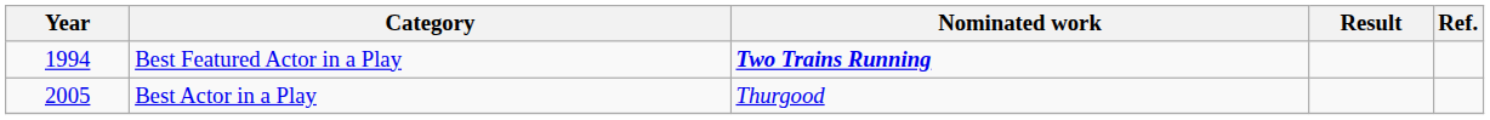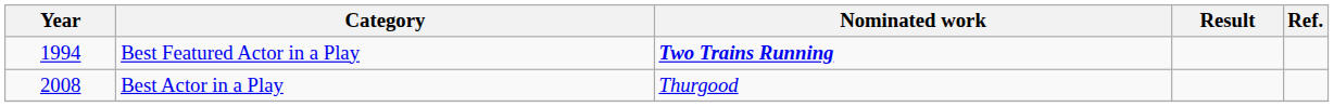 <table class=wikitable>
 <tr>
 <th scope="col" style="width:5em;">Year</th>
 <th scope="col" style="width:26em;">Category</th>
 <th scope="col" style="width:25em;">Nominated work</th>
 <th scope="col" style="width:5em;">Result</th>
 <th>Ref.</th>
 </tr>
 <tr>
 <td style="text-align:center;"><a href='#'>1994</a></td>
 <td><a href='#'>Best Featured Actor in a Play</a></td>
 <td><strong><em><a href='#'>Two Trains Running</a></em></strong></td>
 <td></td>
 <td style="text-align:center;"></td>
 </tr>
 <tr>
-<td style="text-align:center;"><a href='#'>2005</a></td>
+<td style="text-align:center;"><a href='#'>2008</a></td>
 <td><a href='#'>Best Actor in a Play</a></td>
 <td><em><a href='#'>Thurgood</a></em></td>
 <td></td>
 <td style="text-align:center;"></td>
 </tr>
 <tr>
 </tr>
 </table>
